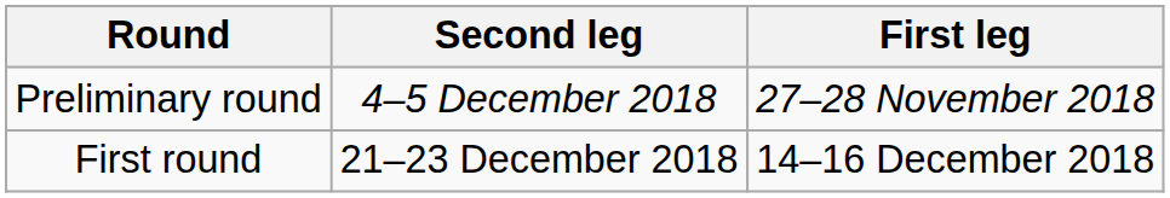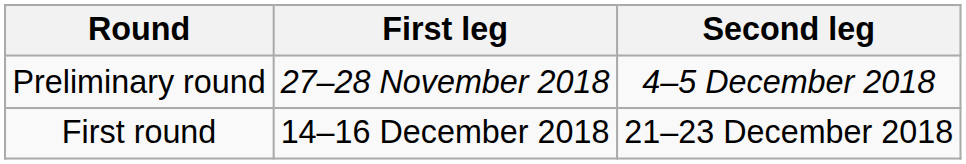 <table class="wikitable" style="text-align:center">
 <tr>
 <th>Round</th>
+<th>First leg</th>
 <th>Second leg</th>
-<th>First leg</th>
 </tr>
 <tr>
 <td>Preliminary round</td>
+<td><em>27–28 November 2018</em></td>
 <td><em>4–5 December 2018</em></td>
-<td><em>27–28 November 2018</em></td>
 </tr>
 <tr>
 <td>First round</td>
+<td>14–16 December 2018</td>
 <td>21–23 December 2018</td>
-<td>14–16 December 2018</td>
 </tr>
 </table>
